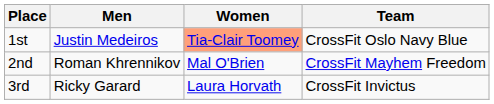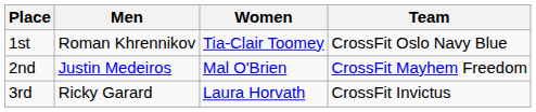 <table class="wikitable">
 <tr>
 <th>Place</th>
 <th>Men</th>
 <th>Women </th>
 <th>Team</th>
 </tr>
 <tr>
 <td>1st</td>
-<td> <a href='#'>Justin Medeiros</a></td>
-<td style="background: lightsalmon;"> <a href='#'>Tia-Clair Toomey</a></td>
+<td> Roman Khrennikov</td>
+<td> <a href='#'>Tia-Clair Toomey</a></td>
 <td>CrossFit Oslo Navy Blue</td>
 </tr>
 <tr>
 <td>2nd</td>
-<td> Roman Khrennikov</td>
+<td> <a href='#'>Justin Medeiros</a></td>
 <td> <a href='#'>Mal O'Brien</a></td>
 <td><a href='#'>CrossFit Mayhem</a> Freedom</td>
 </tr>
 <tr>
 <td>3rd</td>
 <td> Ricky Garard</td>
 <td>  <a href='#'>Laura Horvath</a></td>
 <td>CrossFit Invictus</td>
 </tr>
 </table>
